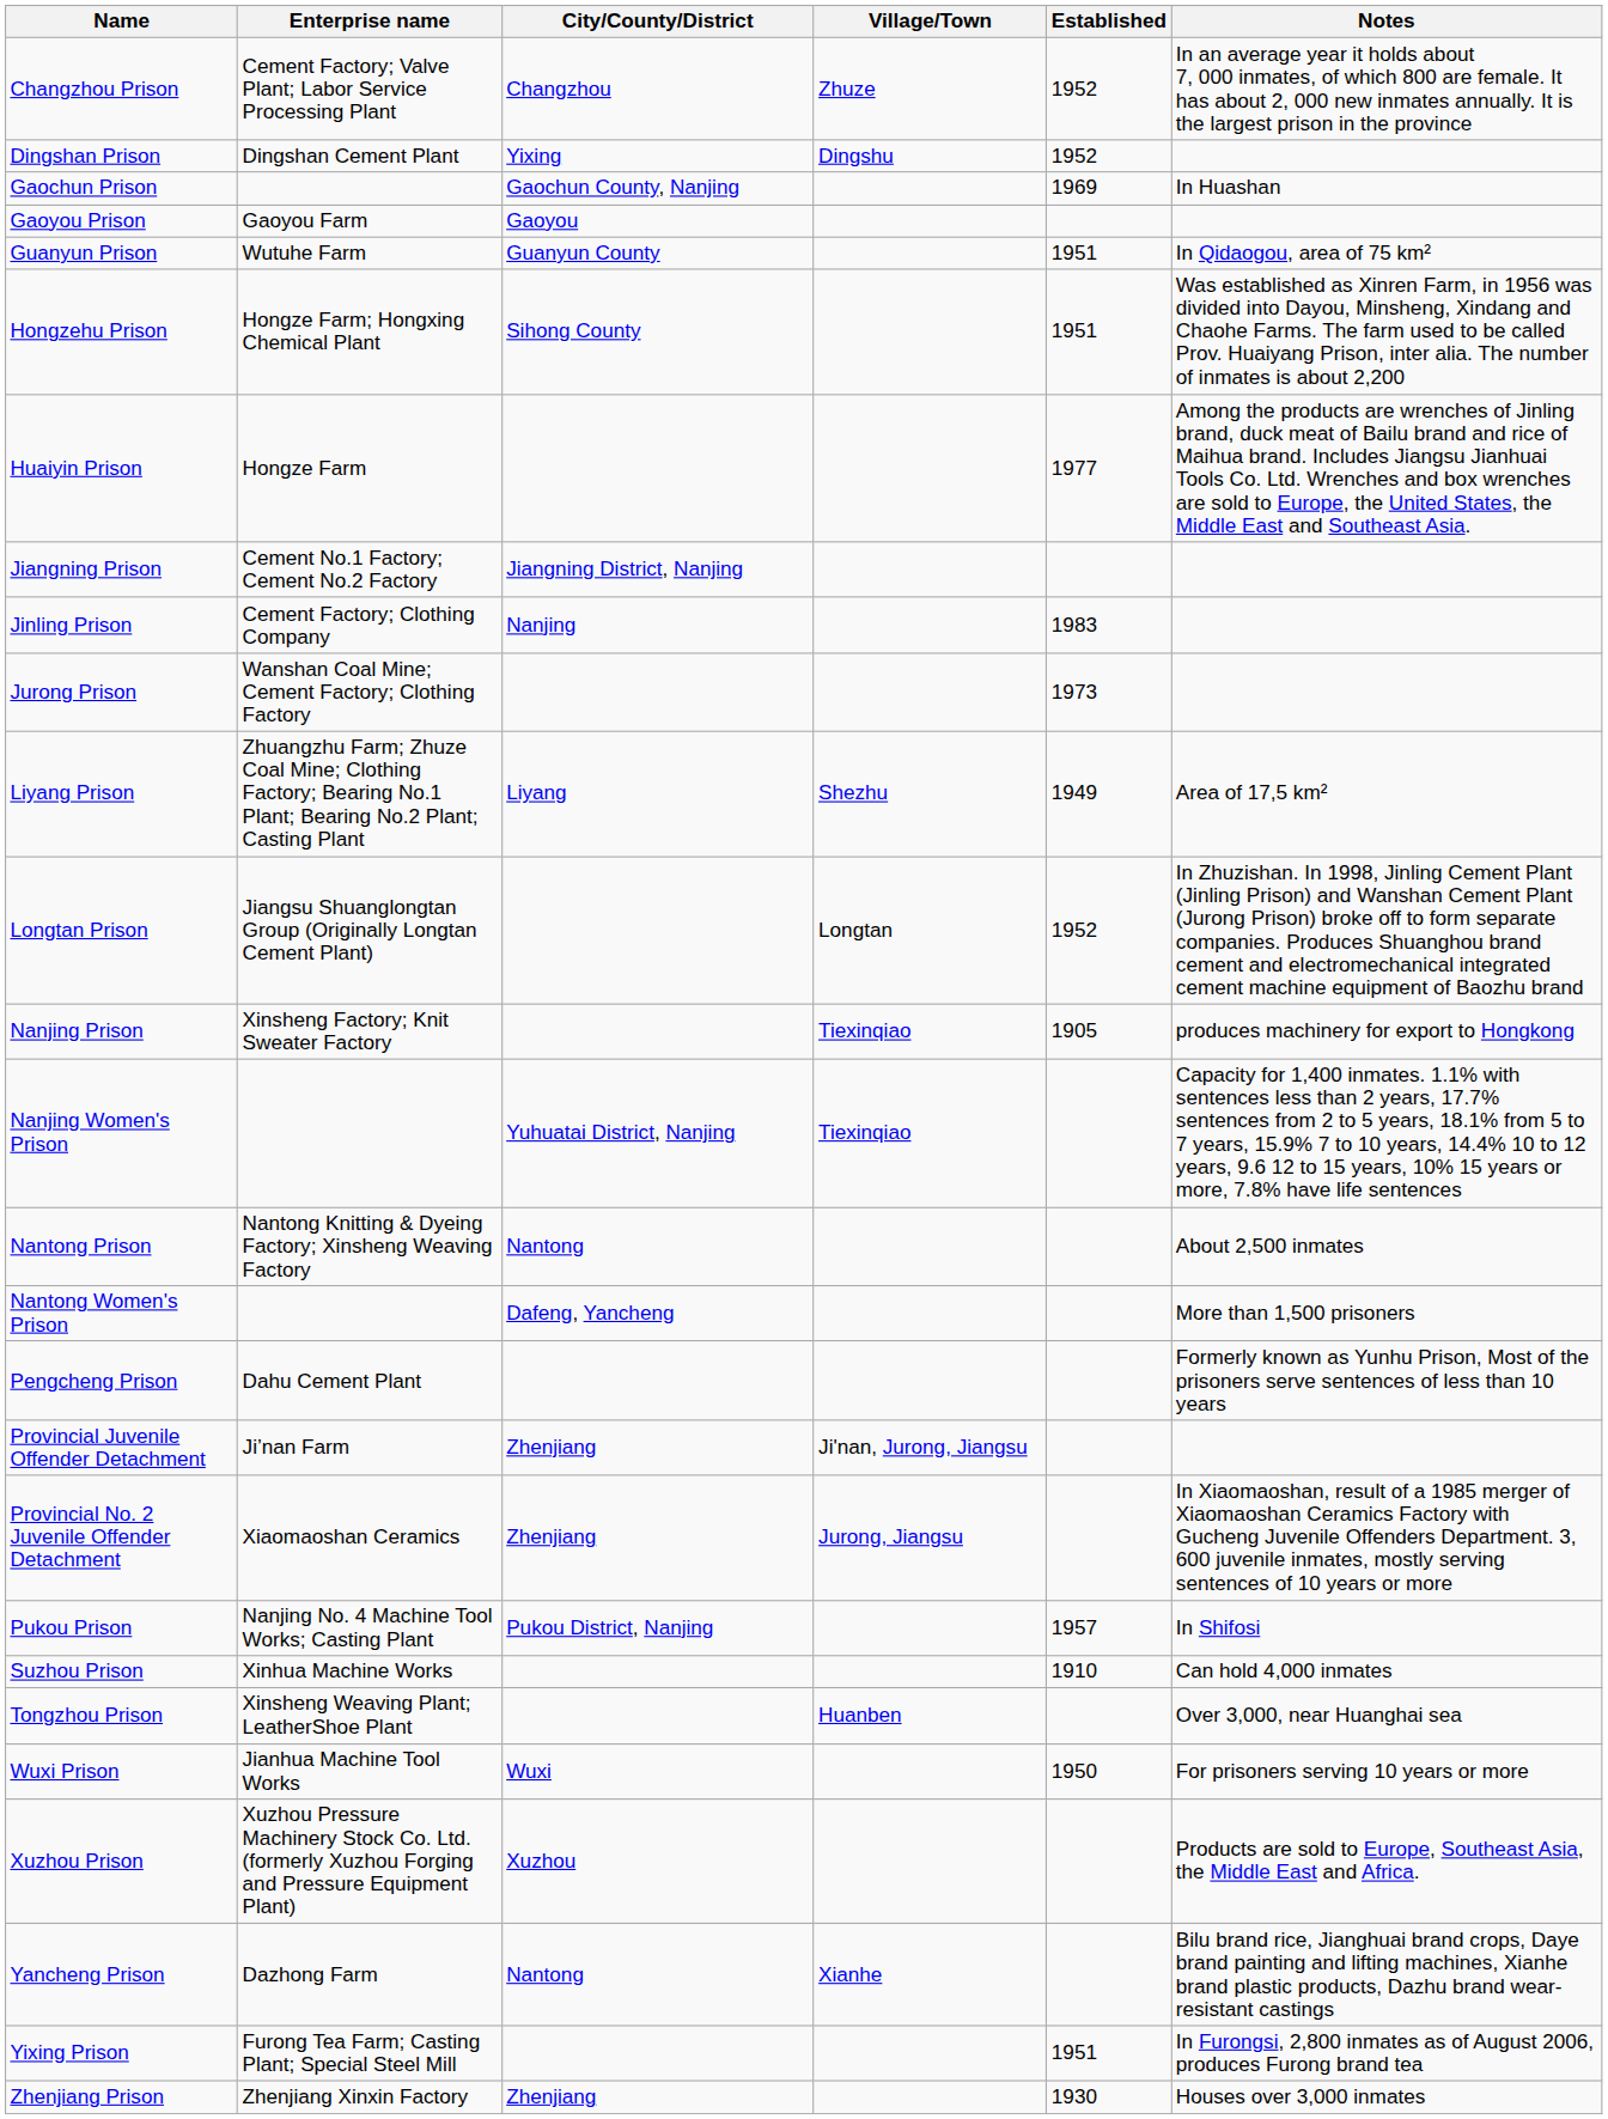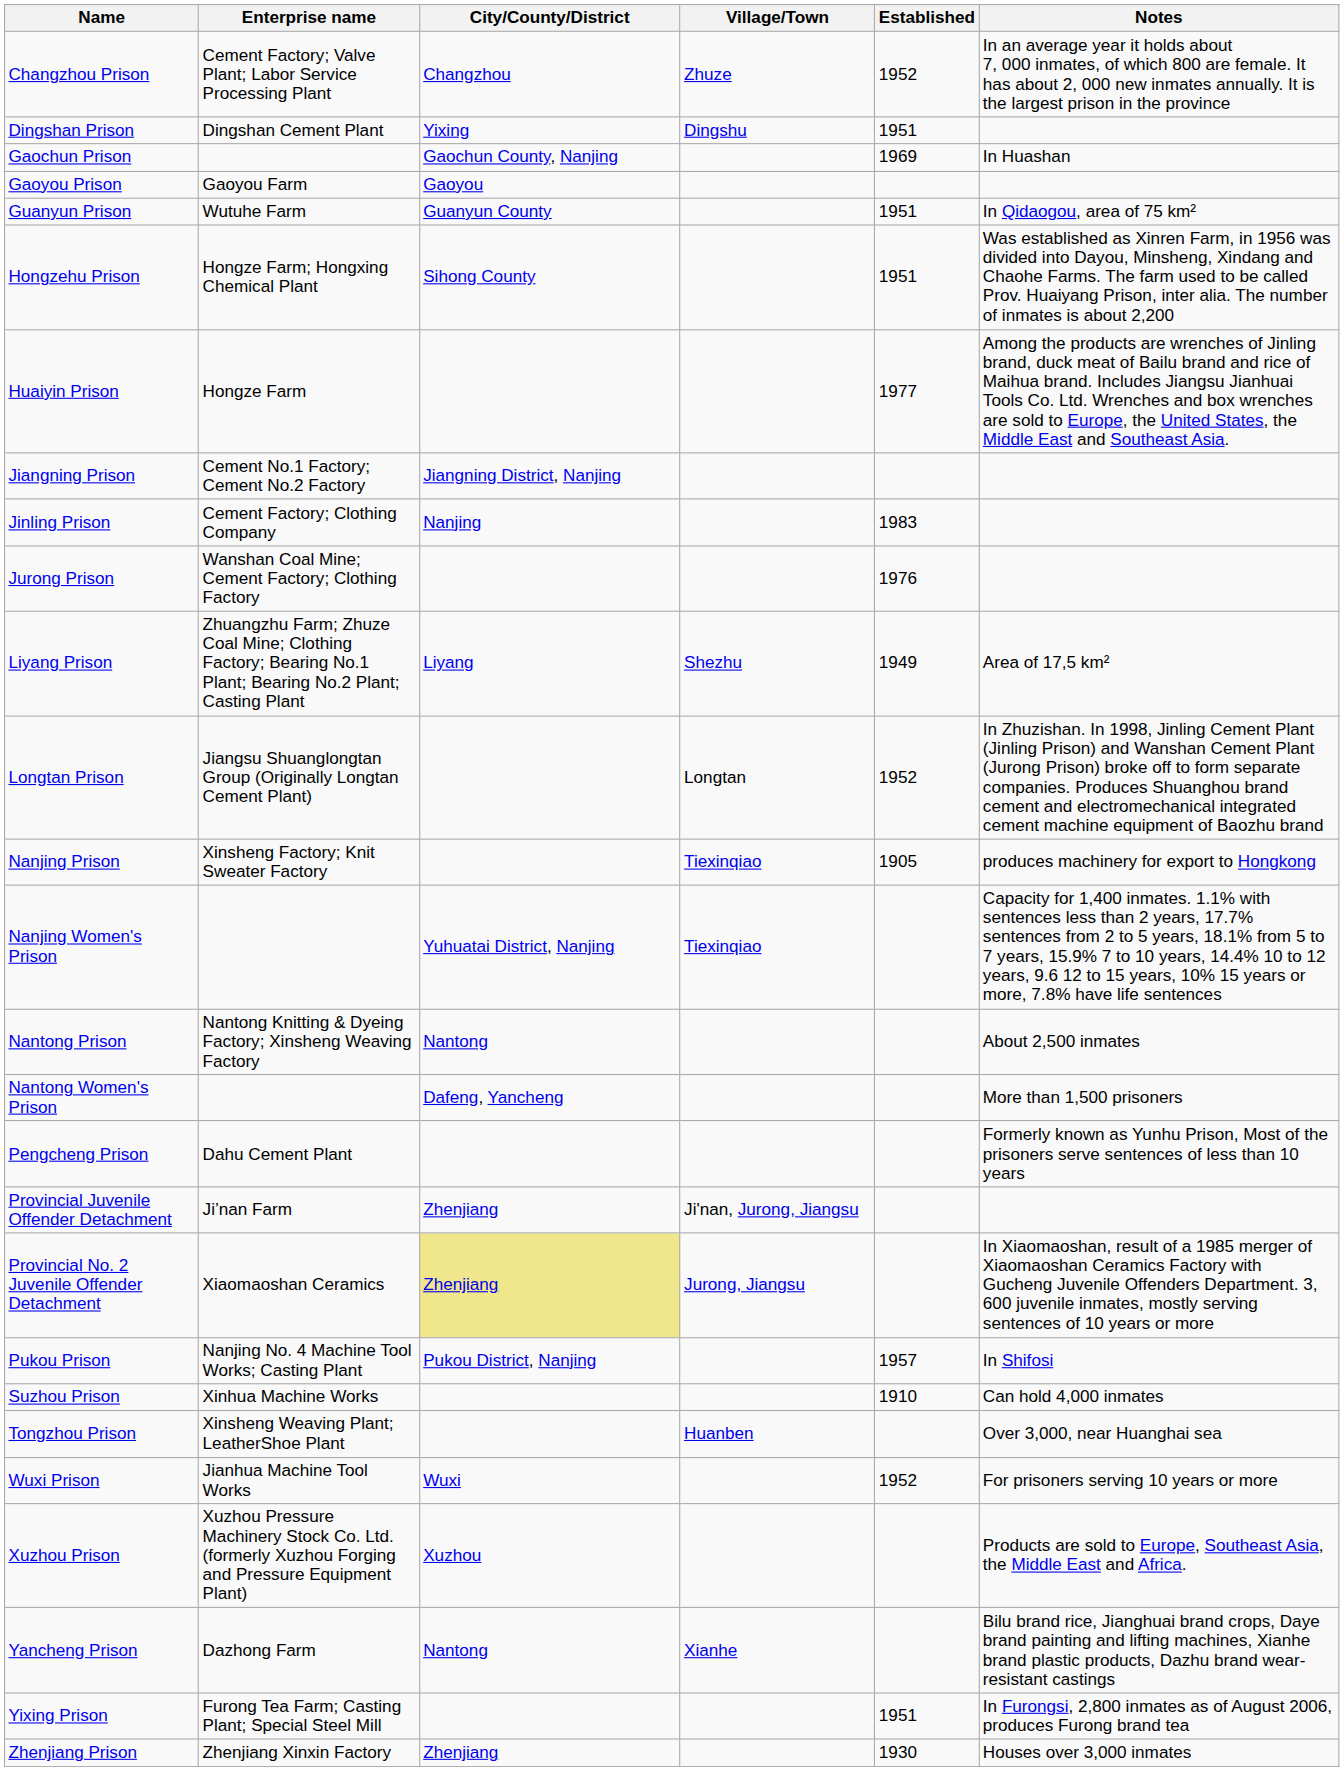 <table class="wikitable">
 <tr>
 <th width=15%>Name</th>
 <th width=17%>Enterprise name</th>
 <th width=20%>City/County/District</th>
 <th width=15%>Village/Town</th>
 <th width=5%>Established</th>
 <th width=28%>Notes</th>
 </tr>
 <tr>
 <td><a href='#'>Changzhou Prison</a></td>
 <td>Cement Factory; Valve Plant; Labor Service Processing Plant</td>
 <td><a href='#'>Changzhou</a></td>
 <td><a href='#'>Zhuze</a></td>
 <td>1952</td>
 <td>In an average year it holds about<br>7, 000 inmates, of which 800 are female. It has about 2, 000 new inmates annually. It is the largest prison in the province</td>
 </tr>
 <tr>
 <td><a href='#'>Dingshan Prison</a></td>
 <td>Dingshan Cement Plant</td>
 <td><a href='#'>Yixing</a></td>
 <td><a href='#'>Dingshu</a></td>
-<td>1952</td>
+<td>1951</td>
 <td></td>
 </tr>
 <tr>
 <td><a href='#'>Gaochun Prison</a></td>
 <td></td>
 <td><a href='#'>Gaochun County</a>, <a href='#'>Nanjing</a></td>
 <td></td>
 <td>1969</td>
 <td>In Huashan</td>
 </tr>
 <tr>
 <td><a href='#'>Gaoyou Prison</a></td>
 <td>Gaoyou Farm</td>
 <td><a href='#'>Gaoyou</a></td>
 <td></td>
 <td></td>
 <td></td>
 </tr>
 <tr>
 <td><a href='#'>Guanyun Prison</a></td>
 <td>Wutuhe Farm</td>
 <td><a href='#'>Guanyun County</a></td>
 <td></td>
 <td>1951</td>
 <td>In <a href='#'>Qidaogou</a>, area of 75 km²</td>
 </tr>
 <tr>
 <td><a href='#'>Hongzehu Prison</a></td>
 <td>Hongze Farm; Hongxing Chemical Plant</td>
 <td><a href='#'>Sihong County</a></td>
 <td></td>
 <td>1951</td>
 <td>Was established as Xinren Farm, in 1956 was divided into Dayou, Minsheng, Xindang and Chaohe Farms. The farm used to be called Prov. Huaiyang Prison, inter alia. The number of inmates is about 2,200</td>
 </tr>
 <tr>
 <td><a href='#'>Huaiyin Prison</a></td>
 <td>Hongze Farm</td>
 <td></td>
 <td></td>
 <td>1977</td>
 <td>Among the products are wrenches of Jinling brand, duck meat of Bailu brand and rice of Maihua brand. Includes Jiangsu Jianhuai Tools Co. Ltd. Wrenches and box wrenches are sold to <a href='#'>Europe</a>, the <a href='#'>United States</a>, the <a href='#'>Middle East</a> and <a href='#'>Southeast Asia</a>.</td>
 </tr>
 <tr>
 <td><a href='#'>Jiangning Prison</a></td>
 <td>Cement No.1 Factory; Cement No.2 Factory</td>
 <td><a href='#'>Jiangning District</a>, <a href='#'>Nanjing</a></td>
 <td></td>
 <td></td>
 <td></td>
 </tr>
 <tr>
 <td><a href='#'>Jinling Prison</a></td>
 <td>Cement Factory; Clothing Company</td>
 <td><a href='#'>Nanjing</a></td>
 <td></td>
 <td>1983</td>
 <td></td>
 </tr>
 <tr>
 <td><a href='#'>Jurong Prison</a></td>
 <td>Wanshan Coal Mine; Cement Factory; Clothing Factory</td>
 <td></td>
 <td></td>
-<td>1973</td>
+<td>1976</td>
 <td></td>
 </tr>
 <tr>
 <td><a href='#'>Liyang Prison</a></td>
 <td>Zhuangzhu Farm; Zhuze Coal Mine; Clothing Factory; Bearing No.1 Plant; Bearing No.2 Plant; Casting Plant</td>
 <td><a href='#'>Liyang</a></td>
 <td><a href='#'>Shezhu</a></td>
 <td>1949</td>
 <td>Area of 17,5 km²</td>
 </tr>
 <tr>
 <td><a href='#'>Longtan Prison</a></td>
 <td>Jiangsu Shuanglongtan Group (Originally Longtan Cement Plant)</td>
 <td></td>
 <td>Longtan</td>
 <td>1952</td>
 <td>In Zhuzishan. In 1998, Jinling Cement Plant (Jinling Prison) and Wanshan Cement Plant (Jurong Prison) broke off to form separate companies. Produces Shuanghou brand cement and electromechanical integrated cement machine equipment of Baozhu brand</td>
 </tr>
 <tr>
 <td><a href='#'>Nanjing Prison</a></td>
 <td>Xinsheng Factory; Knit Sweater Factory</td>
 <td></td>
 <td><a href='#'>Tiexinqiao</a></td>
 <td>1905</td>
 <td>produces machinery for export to <a href='#'>Hongkong</a></td>
 </tr>
 <tr>
 <td><a href='#'>Nanjing Women's Prison</a></td>
 <td></td>
 <td><a href='#'>Yuhuatai District</a>, <a href='#'>Nanjing</a></td>
 <td><a href='#'>Tiexinqiao</a></td>
 <td></td>
 <td>Capacity for 1,400 inmates. 1.1% with sentences less than 2 years, 17.7% sentences from 2 to 5 years, 18.1% from 5 to 7 years, 15.9% 7 to 10 years, 14.4% 10 to 12 years, 9.6 12 to 15 years, 10% 15 years or more, 7.8% have life sentences</td>
 </tr>
 <tr>
 <td><a href='#'>Nantong Prison</a></td>
 <td>Nantong Knitting & Dyeing Factory; Xinsheng Weaving Factory</td>
 <td><a href='#'>Nantong</a></td>
 <td></td>
 <td></td>
 <td>About 2,500 inmates</td>
 </tr>
 <tr>
 <td><a href='#'>Nantong Women's Prison</a></td>
 <td></td>
 <td><a href='#'>Dafeng</a>, <a href='#'>Yancheng</a></td>
 <td></td>
 <td></td>
 <td>More than 1,500 prisoners</td>
 </tr>
 <tr>
 <td><a href='#'>Pengcheng Prison</a></td>
 <td>Dahu Cement Plant</td>
 <td></td>
 <td></td>
 <td></td>
 <td>Formerly known as Yunhu Prison, Most of the prisoners serve sentences of less than 10 years</td>
 </tr>
 <tr>
 <td><a href='#'>Provincial Juvenile Offender Detachment</a></td>
 <td>Ji’nan Farm</td>
 <td><a href='#'>Zhenjiang</a></td>
 <td>Ji'nan, <a href='#'>Jurong, Jiangsu</a></td>
 <td></td>
 <td></td>
 </tr>
 <tr>
 <td><a href='#'>Provincial No. 2 Juvenile Offender Detachment</a></td>
 <td>Xiaomaoshan Ceramics</td>
-<td><a href='#'>Zhenjiang</a></td>
+<td style="background: khaki;"><a href='#'>Zhenjiang</a></td>
 <td><a href='#'>Jurong, Jiangsu</a></td>
 <td></td>
 <td>In Xiaomaoshan, result of a 1985 merger of Xiaomaoshan Ceramics Factory with Gucheng Juvenile Offenders Department. 3, 600 juvenile inmates, mostly serving sentences of 10 years or more</td>
 </tr>
 <tr>
 <td><a href='#'>Pukou Prison</a></td>
 <td>Nanjing No. 4 Machine Tool Works; Casting Plant</td>
 <td><a href='#'>Pukou District</a>, <a href='#'>Nanjing</a></td>
 <td></td>
 <td>1957</td>
 <td>In <a href='#'>Shifosi</a></td>
 </tr>
 <tr>
 <td><a href='#'>Suzhou Prison</a></td>
 <td>Xinhua Machine Works</td>
 <td></td>
 <td></td>
 <td>1910</td>
 <td>Can hold 4,000 inmates</td>
 </tr>
 <tr>
 <td><a href='#'>Tongzhou Prison</a></td>
 <td>Xinsheng Weaving Plant; LeatherShoe Plant</td>
 <td></td>
 <td><a href='#'>Huanben</a></td>
 <td></td>
 <td>Over 3,000, near Huanghai sea</td>
 </tr>
 <tr>
 <td><a href='#'>Wuxi Prison</a></td>
 <td>Jianhua Machine Tool Works</td>
 <td><a href='#'>Wuxi</a></td>
 <td></td>
-<td>1950</td>
+<td>1952</td>
 <td>For prisoners serving 10 years or more</td>
 </tr>
 <tr>
 <td><a href='#'>Xuzhou Prison</a></td>
 <td>Xuzhou Pressure Machinery Stock Co. Ltd. (formerly Xuzhou Forging and Pressure Equipment Plant)</td>
 <td><a href='#'>Xuzhou</a></td>
 <td></td>
 <td></td>
 <td>Products are sold to <a href='#'>Europe</a>, <a href='#'>Southeast Asia</a>, the <a href='#'>Middle East</a> and <a href='#'>Africa</a>.</td>
 </tr>
 <tr>
 <td><a href='#'>Yancheng Prison</a></td>
 <td>Dazhong Farm</td>
 <td><a href='#'>Nantong</a></td>
 <td><a href='#'>Xianhe</a></td>
 <td></td>
 <td>Bilu brand rice, Jianghuai brand crops, Daye brand painting and lifting machines, Xianhe brand plastic products, Dazhu brand wear-resistant castings</td>
 </tr>
 <tr>
 <td><a href='#'>Yixing Prison</a></td>
 <td>Furong Tea Farm; Casting Plant; Special Steel Mill</td>
 <td></td>
 <td></td>
 <td>1951</td>
 <td>In <a href='#'>Furongsi</a>, 2,800 inmates as of August 2006, produces Furong brand tea</td>
 </tr>
 <tr>
 <td><a href='#'>Zhenjiang Prison</a></td>
 <td>Zhenjiang Xinxin Factory</td>
 <td><a href='#'>Zhenjiang</a></td>
 <td></td>
 <td>1930</td>
 <td>Houses over 3,000 inmates</td>
 </tr>
 <tr>
 </tr>
 </table>
